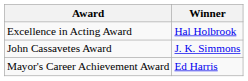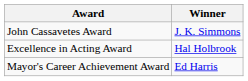 <table class="wikitable">
 <tr>
 <th>Award</th>
 <th>Winner</th>
 </tr>
 <tr>
+<td>John Cassavetes Award</td>
+<td><a href='#'>J. K. Simmons</a></td>
+</tr>
+<tr>
 <td>Excellence in Acting Award</td>
 <td><a href='#'>Hal Holbrook</a></td>
-</tr>
-<tr>
-<td>John Cassavetes Award</td>
-<td><a href='#'>J. K. Simmons</a></td>
 </tr>
 <tr>
 <td>Mayor's Career Achievement Award</td>
 <td><a href='#'>Ed Harris</a></td>
 </tr>
 </table>
